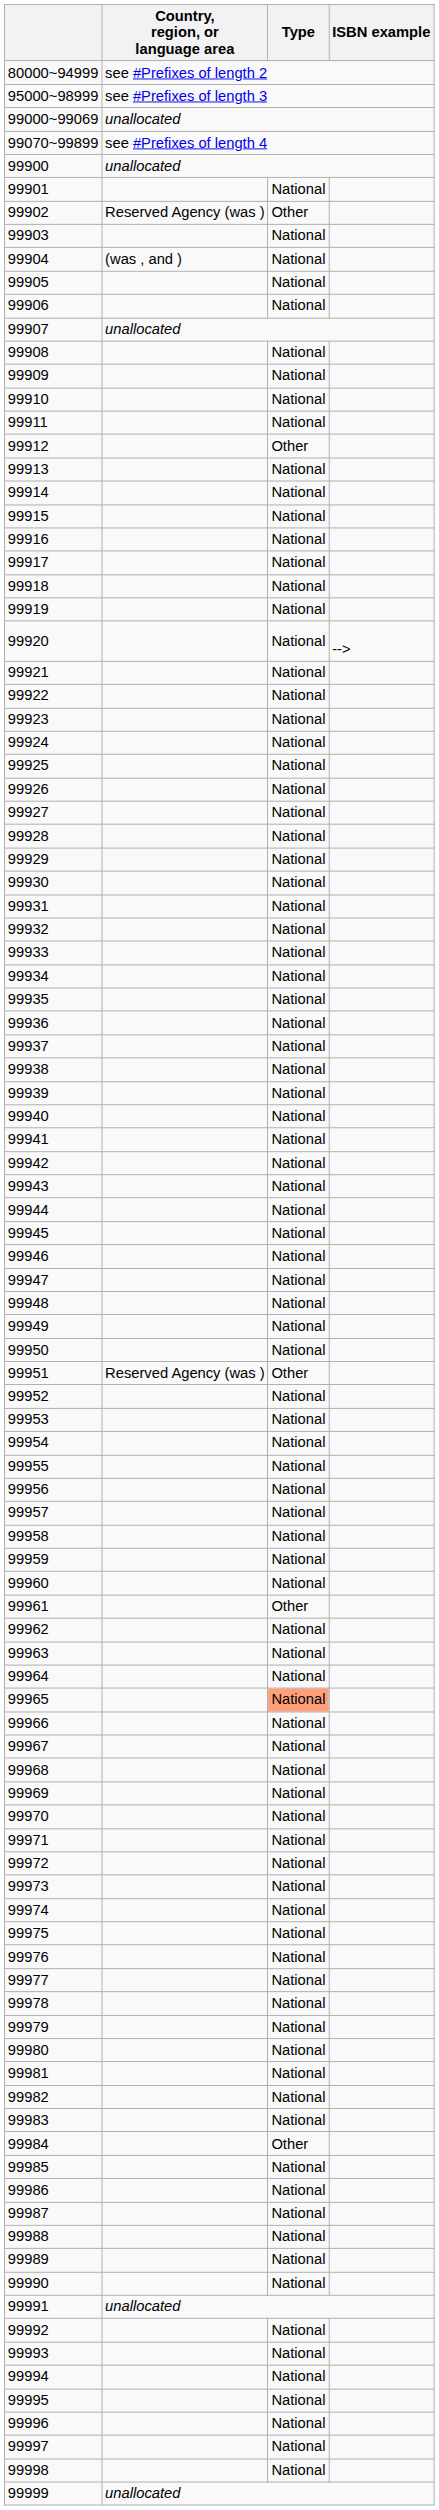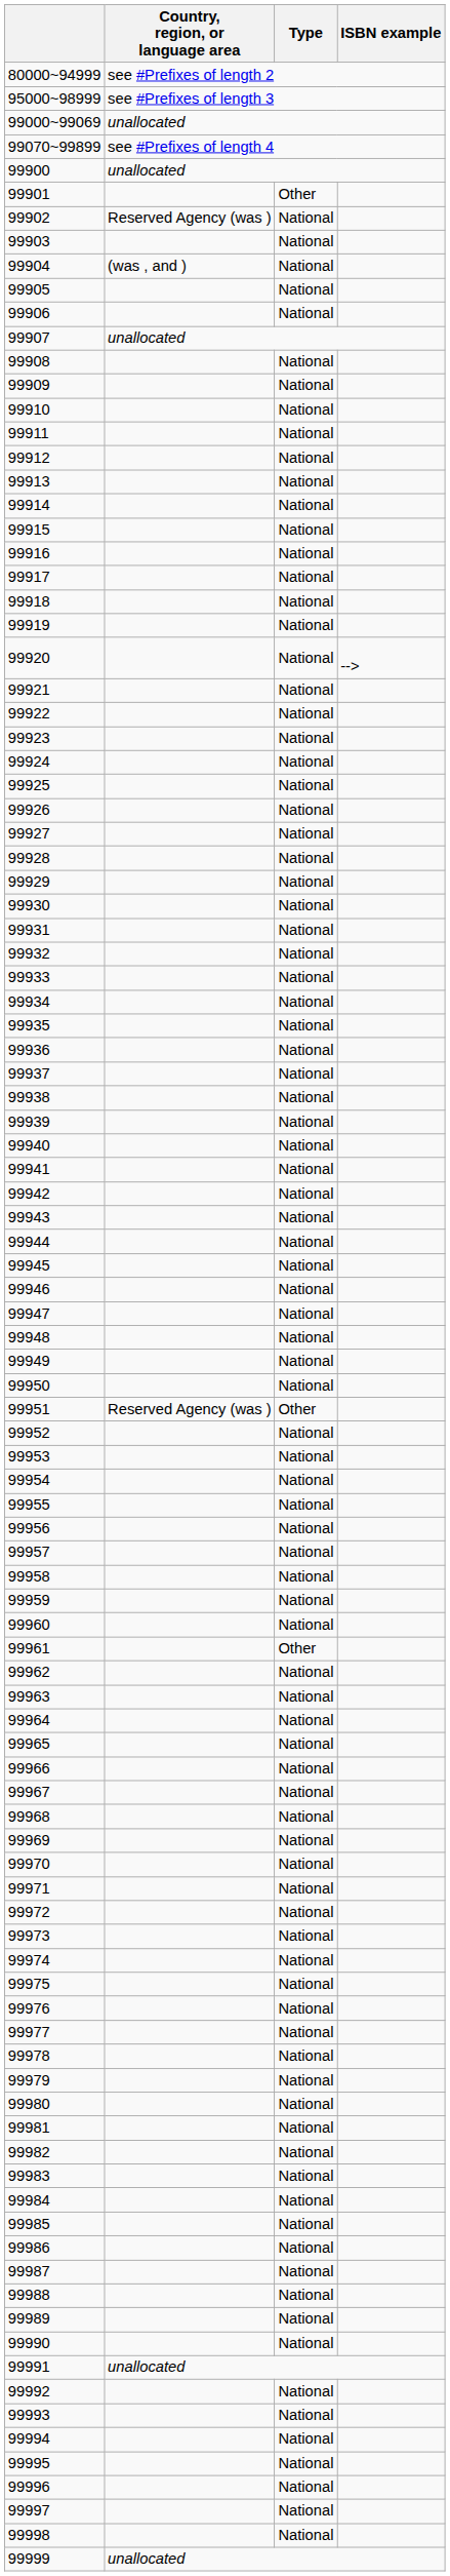 <table class="wikitable sortable">
 <tr>
 <th></th>
 <th>Country,<br>region, or<br>language area<br></th>
 <th>Type</th>
 <th>ISBN example<br></th>
 </tr>
 <tr>
 <td>80000~94999</td>
 <td colspan=3>see <a href='#'>#Prefixes of length 2</a></td>
 </tr>
 <tr>
 <td>95000~98999</td>
 <td colspan=3>see <a href='#'>#Prefixes of length 3</a></td>
 </tr>
 <tr>
 <td>99000~99069</td>
 <td colspan=3><em>unallocated</em></td>
 </tr>
 <tr>
 <td>99070~99899</td>
 <td colspan=3>see <a href='#'>#Prefixes of length 4</a></td>
 </tr>
 <tr>
 <td>99900</td>
 <td colspan=3><em>unallocated</em></td>
 </tr>
 <tr>
 <td>99901</td>
 <td></td>
-<td>National</td>
+<td>Other</td>
 <td></td>
 </tr>
 <tr>
 <td>99902</td>
 <td>Reserved Agency (was )</td>
-<td>Other</td>
+<td>National</td>
 <td></td>
 </tr>
 <tr>
 <td>99903</td>
 <td></td>
 <td>National</td>
 <td><br></td>
 </tr>
 <tr>
 <td>99904</td>
 <td> (was , and )</td>
 <td>National</td>
 <td></td>
 </tr>
 <tr>
 <td>99905</td>
 <td></td>
 <td>National</td>
 <td></td>
 </tr>
 <tr>
 <td>99906</td>
 <td></td>
 <td>National</td>
 <td></td>
 </tr>
 <tr>
 <td>99907</td>
 <td colspan=3><em>unallocated</em></td>
 </tr>
 <tr>
 <td>99908</td>
 <td></td>
 <td>National</td>
 <td></td>
 </tr>
 <tr>
 <td>99909</td>
 <td></td>
 <td>National</td>
 <td></td>
 </tr>
 <tr>
 <td>99910</td>
 <td></td>
 <td>National</td>
 <td></td>
 </tr>
 <tr>
 <td>99911</td>
 <td></td>
 <td>National</td>
 <td></td>
 </tr>
 <tr>
 <td>99912</td>
 <td></td>
-<td>Other</td>
+<td>National</td>
 <td></td>
 </tr>
 <tr>
 <td>99913</td>
 <td></td>
 <td>National</td>
 <td></td>
 </tr>
 <tr>
 <td>99914</td>
 <td></td>
 <td>National</td>
 <td></td>
 </tr>
 <tr>
 <td>99915</td>
 <td></td>
 <td>National</td>
 <td></td>
 </tr>
 <tr>
 <td>99916</td>
 <td></td>
 <td>National</td>
 <td></td>
 </tr>
 <tr>
 <td>99917</td>
 <td></td>
 <td>National</td>
 <td></td>
 </tr>
 <tr>
 <td>99918</td>
 <td></td>
 <td>National</td>
 <td><br></td>
 </tr>
 <tr>
 <td>99919</td>
 <td></td>
 <td>National</td>
 <td></td>
 </tr>
 <tr>
 <td>99920</td>
 <td></td>
 <td>National</td>
 <td><br>--></td>
 </tr>
 <tr>
 <td>99921</td>
 <td></td>
 <td>National</td>
 <td></td>
 </tr>
 <tr>
 <td>99922</td>
 <td></td>
 <td>National</td>
 <td></td>
 </tr>
 <tr>
 <td>99923</td>
 <td></td>
 <td>National</td>
 <td></td>
 </tr>
 <tr>
 <td>99924</td>
 <td></td>
 <td>National</td>
 <td></td>
 </tr>
 <tr>
 <td>99925</td>
 <td></td>
 <td>National</td>
 <td></td>
 </tr>
 <tr>
 <td>99926</td>
 <td></td>
 <td>National</td>
 <td></td>
 </tr>
 <tr>
 <td>99927</td>
 <td></td>
 <td>National</td>
 <td></td>
 </tr>
 <tr>
 <td>99928</td>
 <td></td>
 <td>National</td>
 <td></td>
 </tr>
 <tr>
 <td>99929</td>
 <td></td>
 <td>National</td>
 <td></td>
 </tr>
 <tr>
 <td>99930</td>
 <td></td>
 <td>National</td>
 <td></td>
 </tr>
 <tr>
 <td>99931</td>
 <td></td>
 <td>National</td>
 <td></td>
 </tr>
 <tr>
 <td>99932</td>
 <td></td>
 <td>National</td>
 <td></td>
 </tr>
 <tr>
 <td>99933</td>
 <td></td>
 <td>National</td>
 <td></td>
 </tr>
 <tr>
 <td>99934</td>
 <td></td>
 <td>National</td>
 <td></td>
 </tr>
 <tr>
 <td>99935</td>
 <td></td>
 <td>National</td>
 <td></td>
 </tr>
 <tr>
 <td>99936</td>
 <td></td>
 <td>National</td>
 <td></td>
 </tr>
 <tr>
 <td>99937</td>
 <td></td>
 <td>National</td>
 <td><br></td>
 </tr>
 <tr>
 <td>99938</td>
 <td></td>
 <td>National</td>
 <td></td>
 </tr>
 <tr>
 <td>99939</td>
 <td></td>
 <td>National</td>
 <td></td>
 </tr>
 <tr>
 <td>99940</td>
 <td></td>
 <td>National</td>
 <td></td>
 </tr>
 <tr>
 <td>99941</td>
 <td></td>
 <td>National</td>
 <td></td>
 </tr>
 <tr>
 <td>99942</td>
 <td></td>
 <td>National</td>
 <td></td>
 </tr>
 <tr>
 <td>99943</td>
 <td></td>
 <td>National</td>
 <td></td>
 </tr>
 <tr>
 <td>99944</td>
 <td></td>
 <td>National</td>
 <td></td>
 </tr>
 <tr>
 <td>99945</td>
 <td></td>
 <td>National</td>
 <td><br></td>
 </tr>
 <tr>
 <td>99946</td>
 <td></td>
 <td>National</td>
 <td></td>
 </tr>
 <tr>
 <td>99947</td>
 <td></td>
 <td>National</td>
 <td></td>
 </tr>
 <tr>
 <td>99948</td>
 <td></td>
 <td>National</td>
 <td></td>
 </tr>
 <tr>
 <td>99949</td>
 <td></td>
 <td>National</td>
 <td></td>
 </tr>
 <tr>
 <td>99950</td>
 <td></td>
 <td>National</td>
 <td></td>
 </tr>
 <tr>
 <td>99951</td>
 <td>Reserved Agency (was )</td>
 <td>Other</td>
 <td></td>
 </tr>
 <tr>
 <td>99952</td>
 <td></td>
 <td>National</td>
 <td></td>
 </tr>
 <tr>
 <td>99953</td>
 <td></td>
 <td>National</td>
 <td></td>
 </tr>
 <tr>
 <td>99954</td>
 <td></td>
 <td>National</td>
 <td></td>
 </tr>
 <tr>
 <td>99955</td>
 <td></td>
 <td>National</td>
 <td></td>
 </tr>
 <tr>
 <td>99956</td>
 <td></td>
 <td>National</td>
 <td></td>
 </tr>
 <tr>
 <td>99957</td>
 <td></td>
 <td>National</td>
 <td></td>
 </tr>
 <tr>
 <td>99958</td>
 <td></td>
 <td>National</td>
 <td></td>
 </tr>
 <tr>
 <td>99959</td>
 <td></td>
 <td>National</td>
 <td></td>
 </tr>
 <tr>
 <td>99960</td>
 <td></td>
 <td>National</td>
 <td></td>
 </tr>
 <tr>
 <td>99961</td>
 <td></td>
 <td>Other</td>
 <td></td>
 </tr>
 <tr>
 <td>99962</td>
 <td></td>
 <td>National</td>
 <td></td>
 </tr>
 <tr>
 <td>99963</td>
 <td></td>
 <td>National</td>
 <td></td>
 </tr>
 <tr>
 <td>99964</td>
 <td></td>
 <td>National</td>
 <td></td>
 </tr>
 <tr>
 <td>99965</td>
 <td></td>
-<td style="background: lightsalmon;">National</td>
+<td>National</td>
 <td><br></td>
 </tr>
 <tr>
 <td>99966</td>
 <td></td>
 <td>National</td>
 <td></td>
 </tr>
 <tr>
 <td>99967</td>
 <td></td>
 <td>National</td>
 <td></td>
 </tr>
 <tr>
 <td>99968</td>
 <td></td>
 <td>National</td>
 <td></td>
 </tr>
 <tr>
 <td>99969</td>
 <td></td>
 <td>National</td>
 <td></td>
 </tr>
 <tr>
 <td>99970</td>
 <td></td>
 <td>National</td>
 <td></td>
 </tr>
 <tr>
 <td>99971</td>
 <td></td>
 <td>National</td>
 <td></td>
 </tr>
 <tr>
 <td>99972</td>
 <td></td>
 <td>National</td>
 <td></td>
 </tr>
 <tr>
 <td>99973</td>
 <td></td>
 <td>National</td>
 <td></td>
 </tr>
 <tr>
 <td>99974</td>
 <td></td>
 <td>National</td>
 <td></td>
 </tr>
 <tr>
 <td>99975</td>
 <td></td>
 <td>National</td>
 <td></td>
 </tr>
 <tr>
 <td>99976</td>
 <td></td>
 <td>National</td>
 <td></td>
 </tr>
 <tr>
 <td>99977</td>
 <td></td>
 <td>National</td>
 <td></td>
 </tr>
 <tr>
 <td>99978</td>
 <td></td>
 <td>National</td>
 <td></td>
 </tr>
 <tr>
 <td>99979</td>
 <td></td>
 <td>National</td>
 <td></td>
 </tr>
 <tr>
 <td>99980</td>
 <td></td>
 <td>National</td>
 <td></td>
 </tr>
 <tr>
 <td>99981</td>
 <td></td>
 <td>National</td>
 <td></td>
 </tr>
 <tr>
 <td>99982</td>
 <td></td>
 <td>National</td>
 <td></td>
 </tr>
 <tr>
 <td>99983</td>
 <td></td>
 <td>National</td>
 <td></td>
 </tr>
 <tr>
 <td>99984</td>
 <td></td>
-<td>Other</td>
+<td>National</td>
 <td></td>
 </tr>
 <tr>
 <td>99985</td>
 <td></td>
 <td>National</td>
 <td></td>
 </tr>
 <tr>
 <td>99986</td>
 <td></td>
 <td>National</td>
 <td></td>
 </tr>
 <tr>
 <td>99987</td>
 <td></td>
 <td>National</td>
 <td></td>
 </tr>
 <tr>
 <td>99988</td>
 <td></td>
 <td>National</td>
 <td></td>
 </tr>
 <tr>
 <td>99989</td>
 <td></td>
 <td>National</td>
 <td></td>
 </tr>
 <tr>
 <td>99990</td>
 <td></td>
 <td>National</td>
 <td></td>
 </tr>
 <tr>
 <td>99991</td>
 <td colspan=3><em>unallocated</em></td>
 </tr>
 <tr>
 <td>99992</td>
 <td></td>
 <td>National</td>
 <td></td>
 </tr>
 <tr>
 <td>99993</td>
 <td></td>
 <td>National</td>
 <td></td>
 </tr>
 <tr>
 <td>99994</td>
 <td></td>
 <td>National</td>
 <td></td>
 </tr>
 <tr>
 <td>99995</td>
 <td></td>
 <td>National</td>
 <td></td>
 </tr>
 <tr>
 <td>99996</td>
 <td></td>
 <td>National</td>
 <td></td>
 </tr>
 <tr>
 <td>99997</td>
 <td></td>
 <td>National</td>
 <td></td>
 </tr>
 <tr>
 <td>99998</td>
 <td></td>
 <td>National</td>
 <td></td>
 </tr>
 <tr>
 <td>99999</td>
 <td colspan=3><em>unallocated</em></td>
 </tr>
 </table>
